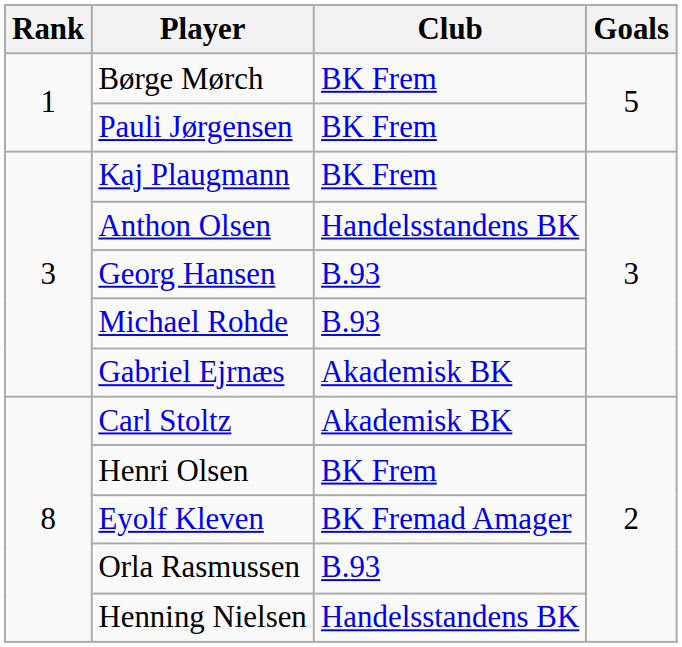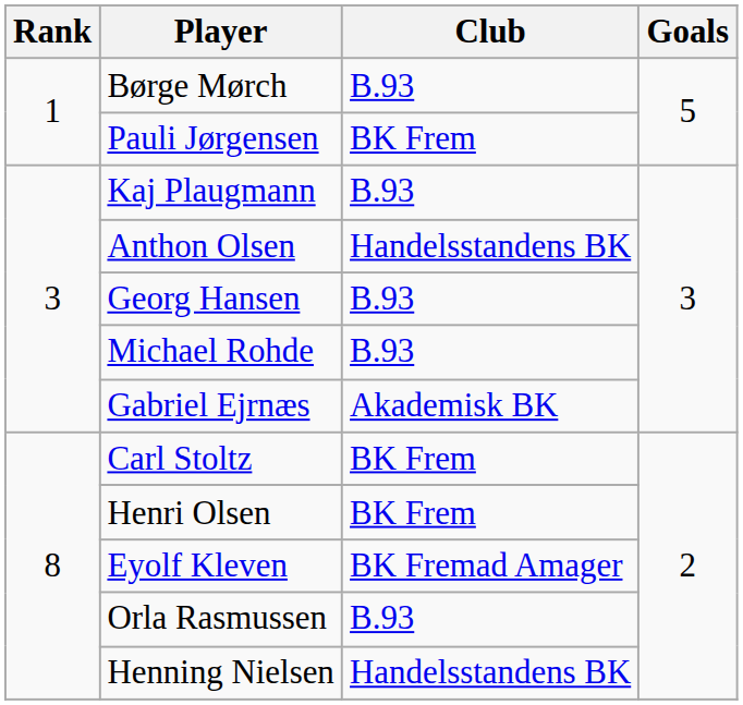 <table class="wikitable sortable" style="text-align:center">
 <tr>
 <th>Rank</th>
 <th>Player</th>
 <th>Club</th>
 <th>Goals</th>
 </tr>
 <tr>
 <td rowspan="2">1</td>
 <td align="left"> Børge Mørch</td>
-<td align="left"><a href='#'>BK Frem</a></td>
+<td align="left"><a href='#'>B.93</a></td>
 <td rowspan="2">5</td>
 </tr>
 <tr>
 <td align="left"> <a href='#'>Pauli Jørgensen</a></td>
 <td align="left"><a href='#'>BK Frem</a></td>
 </tr>
 <tr>
 <td rowspan="5">3</td>
 <td align="left"> <a href='#'>Kaj Plaugmann</a></td>
-<td align="left"><a href='#'>BK Frem</a></td>
+<td align="left"><a href='#'>B.93</a></td>
 <td rowspan="5">3</td>
 </tr>
 <tr>
 <td align="left"> <a href='#'>Anthon Olsen</a></td>
 <td align="left"><a href='#'>Handelsstandens BK</a></td>
 </tr>
 <tr>
 <td align="left"> <a href='#'>Georg Hansen</a></td>
 <td align="left"><a href='#'>B.93</a></td>
 </tr>
 <tr>
 <td align="left"> <a href='#'>Michael Rohde</a></td>
 <td align="left"><a href='#'>B.93</a></td>
 </tr>
 <tr>
 <td align="left"> <a href='#'>Gabriel Ejrnæs</a></td>
 <td align="left"><a href='#'>Akademisk BK</a></td>
 </tr>
 <tr>
 <td rowspan="5">8</td>
 <td align="left"> <a href='#'>Carl Stoltz</a></td>
-<td align="left"><a href='#'>Akademisk BK</a></td>
+<td align="left"><a href='#'>BK Frem</a></td>
 <td rowspan="5">2</td>
 </tr>
 <tr>
 <td align="left"> Henri Olsen</td>
 <td align="left"><a href='#'>BK Frem</a></td>
 </tr>
 <tr>
 <td align="left"> <a href='#'>Eyolf Kleven</a></td>
 <td align="left"><a href='#'>BK Fremad Amager</a></td>
 </tr>
 <tr>
 <td align="left"> Orla Rasmussen</td>
 <td align="left"><a href='#'>B.93</a></td>
 </tr>
 <tr>
 <td align="left"> Henning Nielsen</td>
 <td align="left"><a href='#'>Handelsstandens BK</a></td>
 </tr>
 </table>
